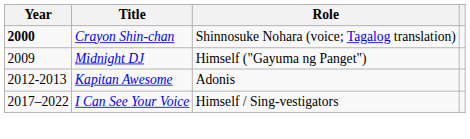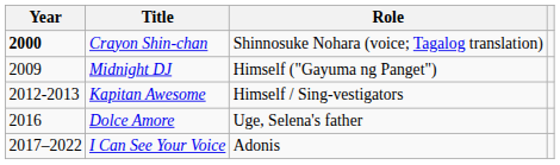 <table class=wikitable>
 <tr>
 <th>Year</th>
 <th>Title</th>
 <th>Role</th>
 <th></th>
 </tr>
 <tr>
 <td><strong>2000</strong></td>
 <td><em><a href='#'>Crayon Shin-chan</a></em></td>
 <td>Shinnosuke Nohara (voice; <a href='#'>Tagalog</a> translation)</td>
 </tr>
 <tr>
 <td>2009</td>
 <td><em><a href='#'>Midnight DJ</a></em></td>
 <td>Himself ("Gayuma ng Panget")</td>
 <td></td>
 </tr>
 <tr>
 <td>2012-2013</td>
 <td><em><a href='#'>Kapitan Awesome</a></em></td>
-<td>Adonis</td>
+<td>Himself / Sing-vestigators</td>
+<td></td>
+</tr>
+<tr>
+<td>2016</td>
+<td><em><a href='#'>Dolce Amore</a></em></td>
+<td>Uge, Selena's father</td>
 <td></td>
 </tr>
 <tr>
 <td>2017–2022</td>
 <td><em><a href='#'>I Can See Your Voice</a></em></td>
-<td>Himself / Sing-vestigators</td>
+<td>Adonis</td>
 <td></td>
 </tr>
 </table>
